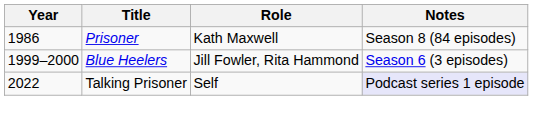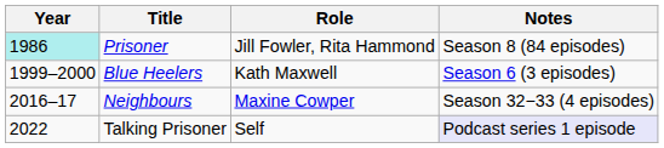 <table class="wikitable sortable">
 <tr>
 <th>Year</th>
 <th>Title</th>
 <th>Role</th>
 <th>Notes</th>
 </tr>
 <tr>
-<td>1986</td>
+<td style="background: paleturquoise;">1986</td>
 <td><em><a href='#'>Prisoner</a></em></td>
-<td>Kath Maxwell</td>
+<td>Jill Fowler, Rita Hammond</td>
 <td>Season 8 (84 episodes)</td>
 </tr>
 <tr>
 <td>1999–2000</td>
 <td><em><a href='#'>Blue Heelers</a></em></td>
-<td>Jill Fowler, Rita Hammond</td>
+<td>Kath Maxwell</td>
 <td><a href='#'>Season 6</a> (3 episodes)</td>
+</tr>
+<tr>
+<td>2016–17</td>
+<td><em><a href='#'>Neighbours</a></em></td>
+<td><a href='#'>Maxine Cowper</a></td>
+<td>Season 32−33 (4 episodes)</td>
 </tr>
 <tr>
 <td>2022</td>
 <td>Talking Prisoner</td>
 <td>Self</td>
 <td style="background: lavender;">Podcast series 1 episode</td>
 </tr>
 </table>
